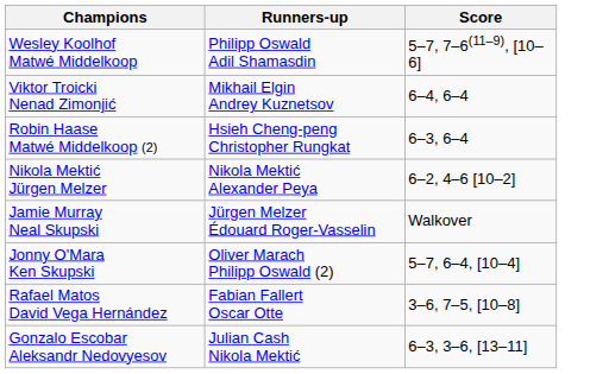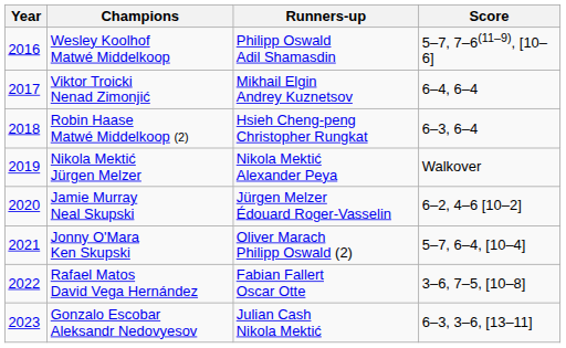 <table class="sortable wikitable">
 <tr>
+<th style="width:40px">Year</th>
 <th style="width:200px">Champions</th>
 <th style="width:200px">Runners-up</th>
 <th style="width:150px" class="unsortable">Score</th>
 </tr>
 <tr>
+<td><a href='#'>2016</a></td>
 <td> <a href='#'>Wesley Koolhof</a><br> <a href='#'>Matwé Middelkoop</a></td>
 <td> <a href='#'>Philipp Oswald</a><br> <a href='#'>Adil Shamasdin</a></td>
 <td>5–7, 7–6<sup>(11–9)</sup>, [10–6]</td>
 </tr>
 <tr>
+<td><a href='#'>2017</a></td>
 <td> <a href='#'>Viktor Troicki</a><br> <a href='#'>Nenad Zimonjić</a></td>
 <td> <a href='#'>Mikhail Elgin</a><br> <a href='#'>Andrey Kuznetsov</a></td>
 <td>6–4, 6–4</td>
 </tr>
 <tr>
+<td><a href='#'>2018</a></td>
 <td> <a href='#'>Robin Haase</a><br> <a href='#'>Matwé Middelkoop</a> <small>(2)</small></td>
 <td> <a href='#'>Hsieh Cheng-peng</a><br> <a href='#'>Christopher Rungkat</a></td>
 <td>6–3, 6–4</td>
 </tr>
 <tr>
+<td><a href='#'>2019</a></td>
 <td> <a href='#'>Nikola Mektić</a><br> <a href='#'>Jürgen Melzer</a></td>
 <td> <a href='#'>Nikola Mektić</a><br> <a href='#'>Alexander Peya</a></td>
+<td>Walkover</td>
+</tr>
+<tr>
+<td><a href='#'>2020</a></td>
+<td> <a href='#'>Jamie Murray</a><br> <a href='#'>Neal Skupski</a></td>
+<td> <a href='#'>Jürgen Melzer</a><br> <a href='#'>Édouard Roger-Vasselin</a></td>
 <td>6–2, 4–6 [10–2]</td>
 </tr>
 <tr>
-<td> <a href='#'>Jamie Murray</a><br> <a href='#'>Neal Skupski</a></td>
-<td> <a href='#'>Jürgen Melzer</a><br> <a href='#'>Édouard Roger-Vasselin</a></td>
-<td>Walkover</td>
-</tr>
-<tr>
+<td><a href='#'>2021</a></td>
 <td> <a href='#'>Jonny O'Mara</a><br> <a href='#'>Ken Skupski</a></td>
 <td> <a href='#'>Oliver Marach</a><br> <a href='#'>Philipp Oswald</a> (2)</td>
 <td>5–7, 6–4, [10–4]</td>
 </tr>
 <tr>
+<td><a href='#'>2022</a></td>
 <td> <a href='#'>Rafael Matos</a><br> <a href='#'>David Vega Hernández</a></td>
 <td> <a href='#'>Fabian Fallert</a><br> <a href='#'>Oscar Otte</a></td>
 <td>3–6, 7–5, [10–8]</td>
 </tr>
 <tr>
+<td><a href='#'>2023</a></td>
 <td> <a href='#'>Gonzalo Escobar</a><br> <a href='#'>Aleksandr Nedovyesov</a></td>
 <td> <a href='#'>Julian Cash</a><br> <a href='#'>Nikola Mektić</a></td>
 <td>6–3, 3–6, [13–11]</td>
 </tr>
 </table>
